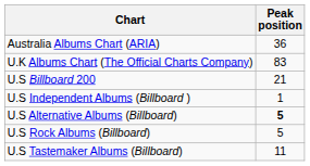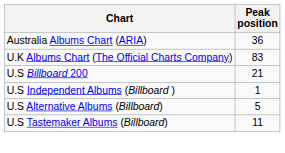 <table class="wikitable">
 <tr>
 <th>Chart</th>
 <th>Peak<br>position<br></th>
 </tr>
 <tr>
 <td>Australia <a href='#'>Albums Chart</a> (<a href='#'>ARIA</a>)</td>
 <td style="text-align:center;">36</td>
 </tr>
 <tr>
 <td>U.K <a href='#'>Albums Chart</a> (<a href='#'>The Official Charts Company</a>)</td>
 <td style="text-align:center;">83</td>
 </tr>
 <tr>
 <td>U.S <a href='#'><em>Billboard</em> 200</a></td>
 <td style="text-align:center;">21</td>
 </tr>
 <tr>
 <td>U.S <a href='#'>Independent Albums</a> (<em>Billboard</em> )</td>
 <td style="text-align:center;">1</td>
 </tr>
 <tr>
 <td>U.S <a href='#'>Alternative Albums</a> (<em>Billboard</em>)</td>
-<td style="text-align:center;"><strong>5</strong></td>
-</tr>
-<tr>
-<td>U.S <a href='#'>Rock Albums</a> (<em>Billboard</em>)</td>
 <td style="text-align:center;">5</td>
 </tr>
 <tr>
 <td>U.S <a href='#'>Tastemaker Albums</a> (<em>Billboard</em>)</td>
 <td style="text-align:center;">11</td>
 </tr>
 </table>
